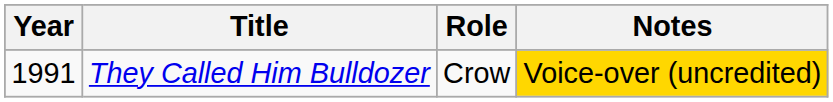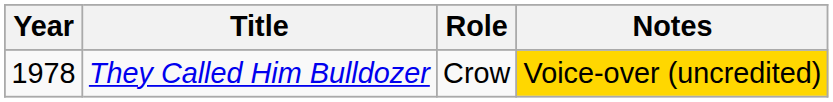 <table class="wikitable plainrowheaders sortable">
 <tr>
 <th scope="col">Year</th>
 <th scope="col">Title</th>
 <th scope="col">Role</th>
 <th scope="col">Notes</th>
 </tr>
 <tr>
-<td>1991</td>
+<td>1978</td>
 <td><em><a href='#'>They Called Him Bulldozer</a></em></td>
 <td>Crow</td>
 <td style="background: gold;">Voice-over (uncredited)</td>
 </tr>
 </table>
